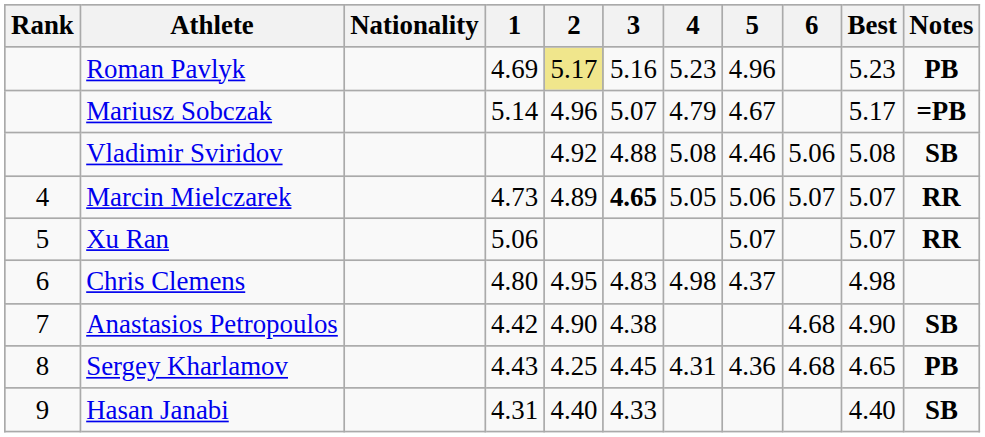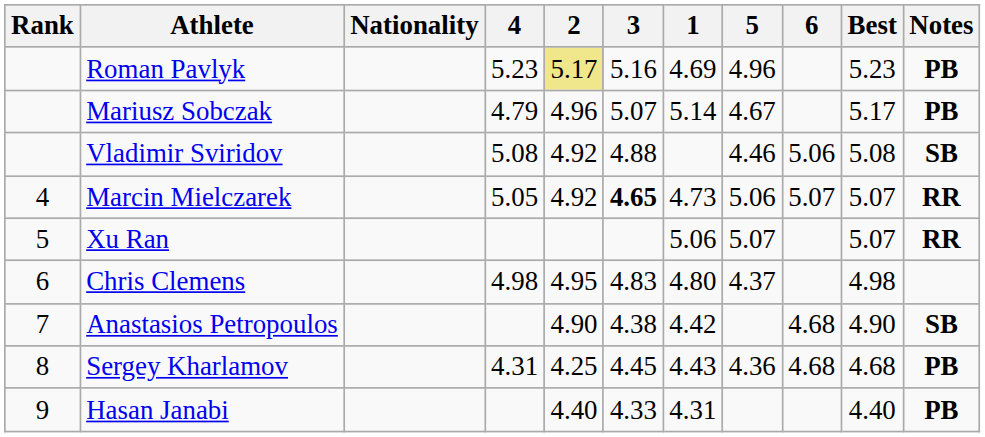 <table class="wikitable sortable" style="text-align:center">
 <tr>
 <th>Rank</th>
 <th>Athlete</th>
 <th>Nationality</th>
-<th width="25">1</th>
+<th width="25">4</th>
 <th width="25">2</th>
 <th width="25">3</th>
-<th width="25">4</th>
+<th width="25">1</th>
 <th width="25">5</th>
 <th width="25">6</th>
 <th>Best</th>
 <th>Notes</th>
 </tr>
 <tr>
 <td></td>
 <td style="text-align:left;"><a href='#'>Roman Pavlyk</a></td>
 <td style="text-align:left;"></td>
-<td>4.69</td>
+<td>5.23</td>
 <td style="background: khaki;">5.17</td>
 <td>5.16</td>
-<td>5.23</td>
+<td>4.69</td>
 <td>4.96</td>
 <td></td>
 <td>5.23</td>
 <td><strong>PB</strong></td>
 </tr>
 <tr>
 <td></td>
 <td style="text-align:left;"><a href='#'>Mariusz Sobczak</a></td>
 <td style="text-align:left;"></td>
-<td>5.14</td>
+<td>4.79</td>
 <td>4.96</td>
 <td>5.07</td>
-<td>4.79</td>
+<td>5.14</td>
 <td>4.67</td>
 <td></td>
 <td>5.17</td>
-<td><strong>=PB</strong></td>
+<td><strong>PB</strong></td>
 </tr>
 <tr>
 <td></td>
 <td style="text-align:left;"><a href='#'>Vladimir Sviridov</a></td>
 <td style="text-align:left;"></td>
-<td></td>
+<td>5.08</td>
 <td>4.92</td>
 <td>4.88</td>
-<td>5.08</td>
+<td></td>
 <td>4.46</td>
 <td>5.06</td>
 <td>5.08</td>
 <td><strong>SB</strong></td>
 </tr>
 <tr>
 <td>4</td>
 <td style="text-align:left;"><a href='#'>Marcin Mielczarek</a></td>
 <td style="text-align:left;"></td>
+<td>5.05</td>
+<td>4.92</td>
+<td><strong>4.65</strong></td>
 <td>4.73</td>
-<td>4.89</td>
-<td><strong>4.65</strong></td>
-<td>5.05</td>
 <td>5.06</td>
 <td>5.07</td>
 <td>5.07</td>
 <td><strong>RR</strong></td>
 </tr>
 <tr>
 <td>5</td>
 <td style="text-align:left;"><a href='#'>Xu Ran</a></td>
 <td style="text-align:left;"></td>
-<td>5.06</td>
 <td></td>
 <td></td>
 <td></td>
+<td>5.06</td>
 <td>5.07</td>
 <td></td>
 <td>5.07</td>
 <td><strong>RR</strong></td>
 </tr>
 <tr>
 <td>6</td>
 <td style="text-align:left;"><a href='#'>Chris Clemens</a></td>
 <td style="text-align:left;"></td>
-<td>4.80</td>
+<td>4.98</td>
 <td>4.95</td>
 <td>4.83</td>
-<td>4.98</td>
+<td>4.80</td>
 <td>4.37</td>
 <td></td>
 <td>4.98</td>
 <td></td>
 </tr>
 <tr>
 <td>7</td>
 <td style="text-align:left;"><a href='#'>Anastasios Petropoulos</a></td>
 <td style="text-align:left;"></td>
-<td>4.42</td>
+<td></td>
 <td>4.90</td>
 <td>4.38</td>
-<td></td>
+<td>4.42</td>
 <td></td>
 <td>4.68</td>
 <td>4.90</td>
 <td><strong>SB</strong></td>
 </tr>
 <tr>
 <td>8</td>
 <td style="text-align:left;"><a href='#'>Sergey Kharlamov</a></td>
 <td style="text-align:left;"></td>
-<td>4.43</td>
+<td>4.31</td>
 <td>4.25</td>
 <td>4.45</td>
-<td>4.31</td>
+<td>4.43</td>
 <td>4.36</td>
 <td>4.68</td>
-<td>4.65</td>
+<td>4.68</td>
 <td><strong>PB</strong></td>
 </tr>
 <tr>
 <td>9</td>
 <td style="text-align:left;"><a href='#'>Hasan Janabi</a></td>
 <td style="text-align:left;"></td>
-<td>4.31</td>
+<td></td>
 <td>4.40</td>
 <td>4.33</td>
-<td></td>
+<td>4.31</td>
 <td></td>
 <td></td>
 <td>4.40</td>
-<td><strong>SB</strong></td>
+<td><strong>PB</strong></td>
 </tr>
 </table>
